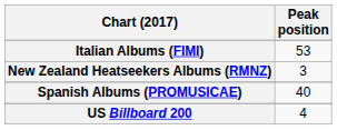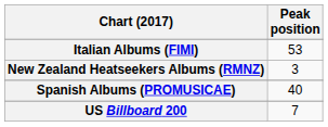 <table class="wikitable sortable plainrowheaders" style="text-align:center">
 <tr>
 <th scope="col">Chart (2017)</th>
 <th scope="col">Peak<br> position</th>
 </tr>
 <tr>
 </tr>
 <tr>
 </tr>
 <tr>
 </tr>
 <tr>
 </tr>
 <tr>
 </tr>
 <tr>
 </tr>
 <tr>
 </tr>
 <tr>
 <th scope="row">Italian Albums (<a href='#'>FIMI</a>)</th>
 <td>53</td>
 </tr>
 <tr>
 <th scope="row">New Zealand Heatseekers Albums (<a href='#'>RMNZ</a>)</th>
 <td>3</td>
 </tr>
 <tr>
 </tr>
 <tr>
 <th scope="row">Spanish Albums (<a href='#'>PROMUSICAE</a>)</th>
 <td>40</td>
 </tr>
 <tr>
 </tr>
 <tr>
 </tr>
 <tr>
 <th scope="row">US <a href='#'><em>Billboard</em> 200</a></th>
-<td>4</td>
+<td>7</td>
 </tr>
 </table>
